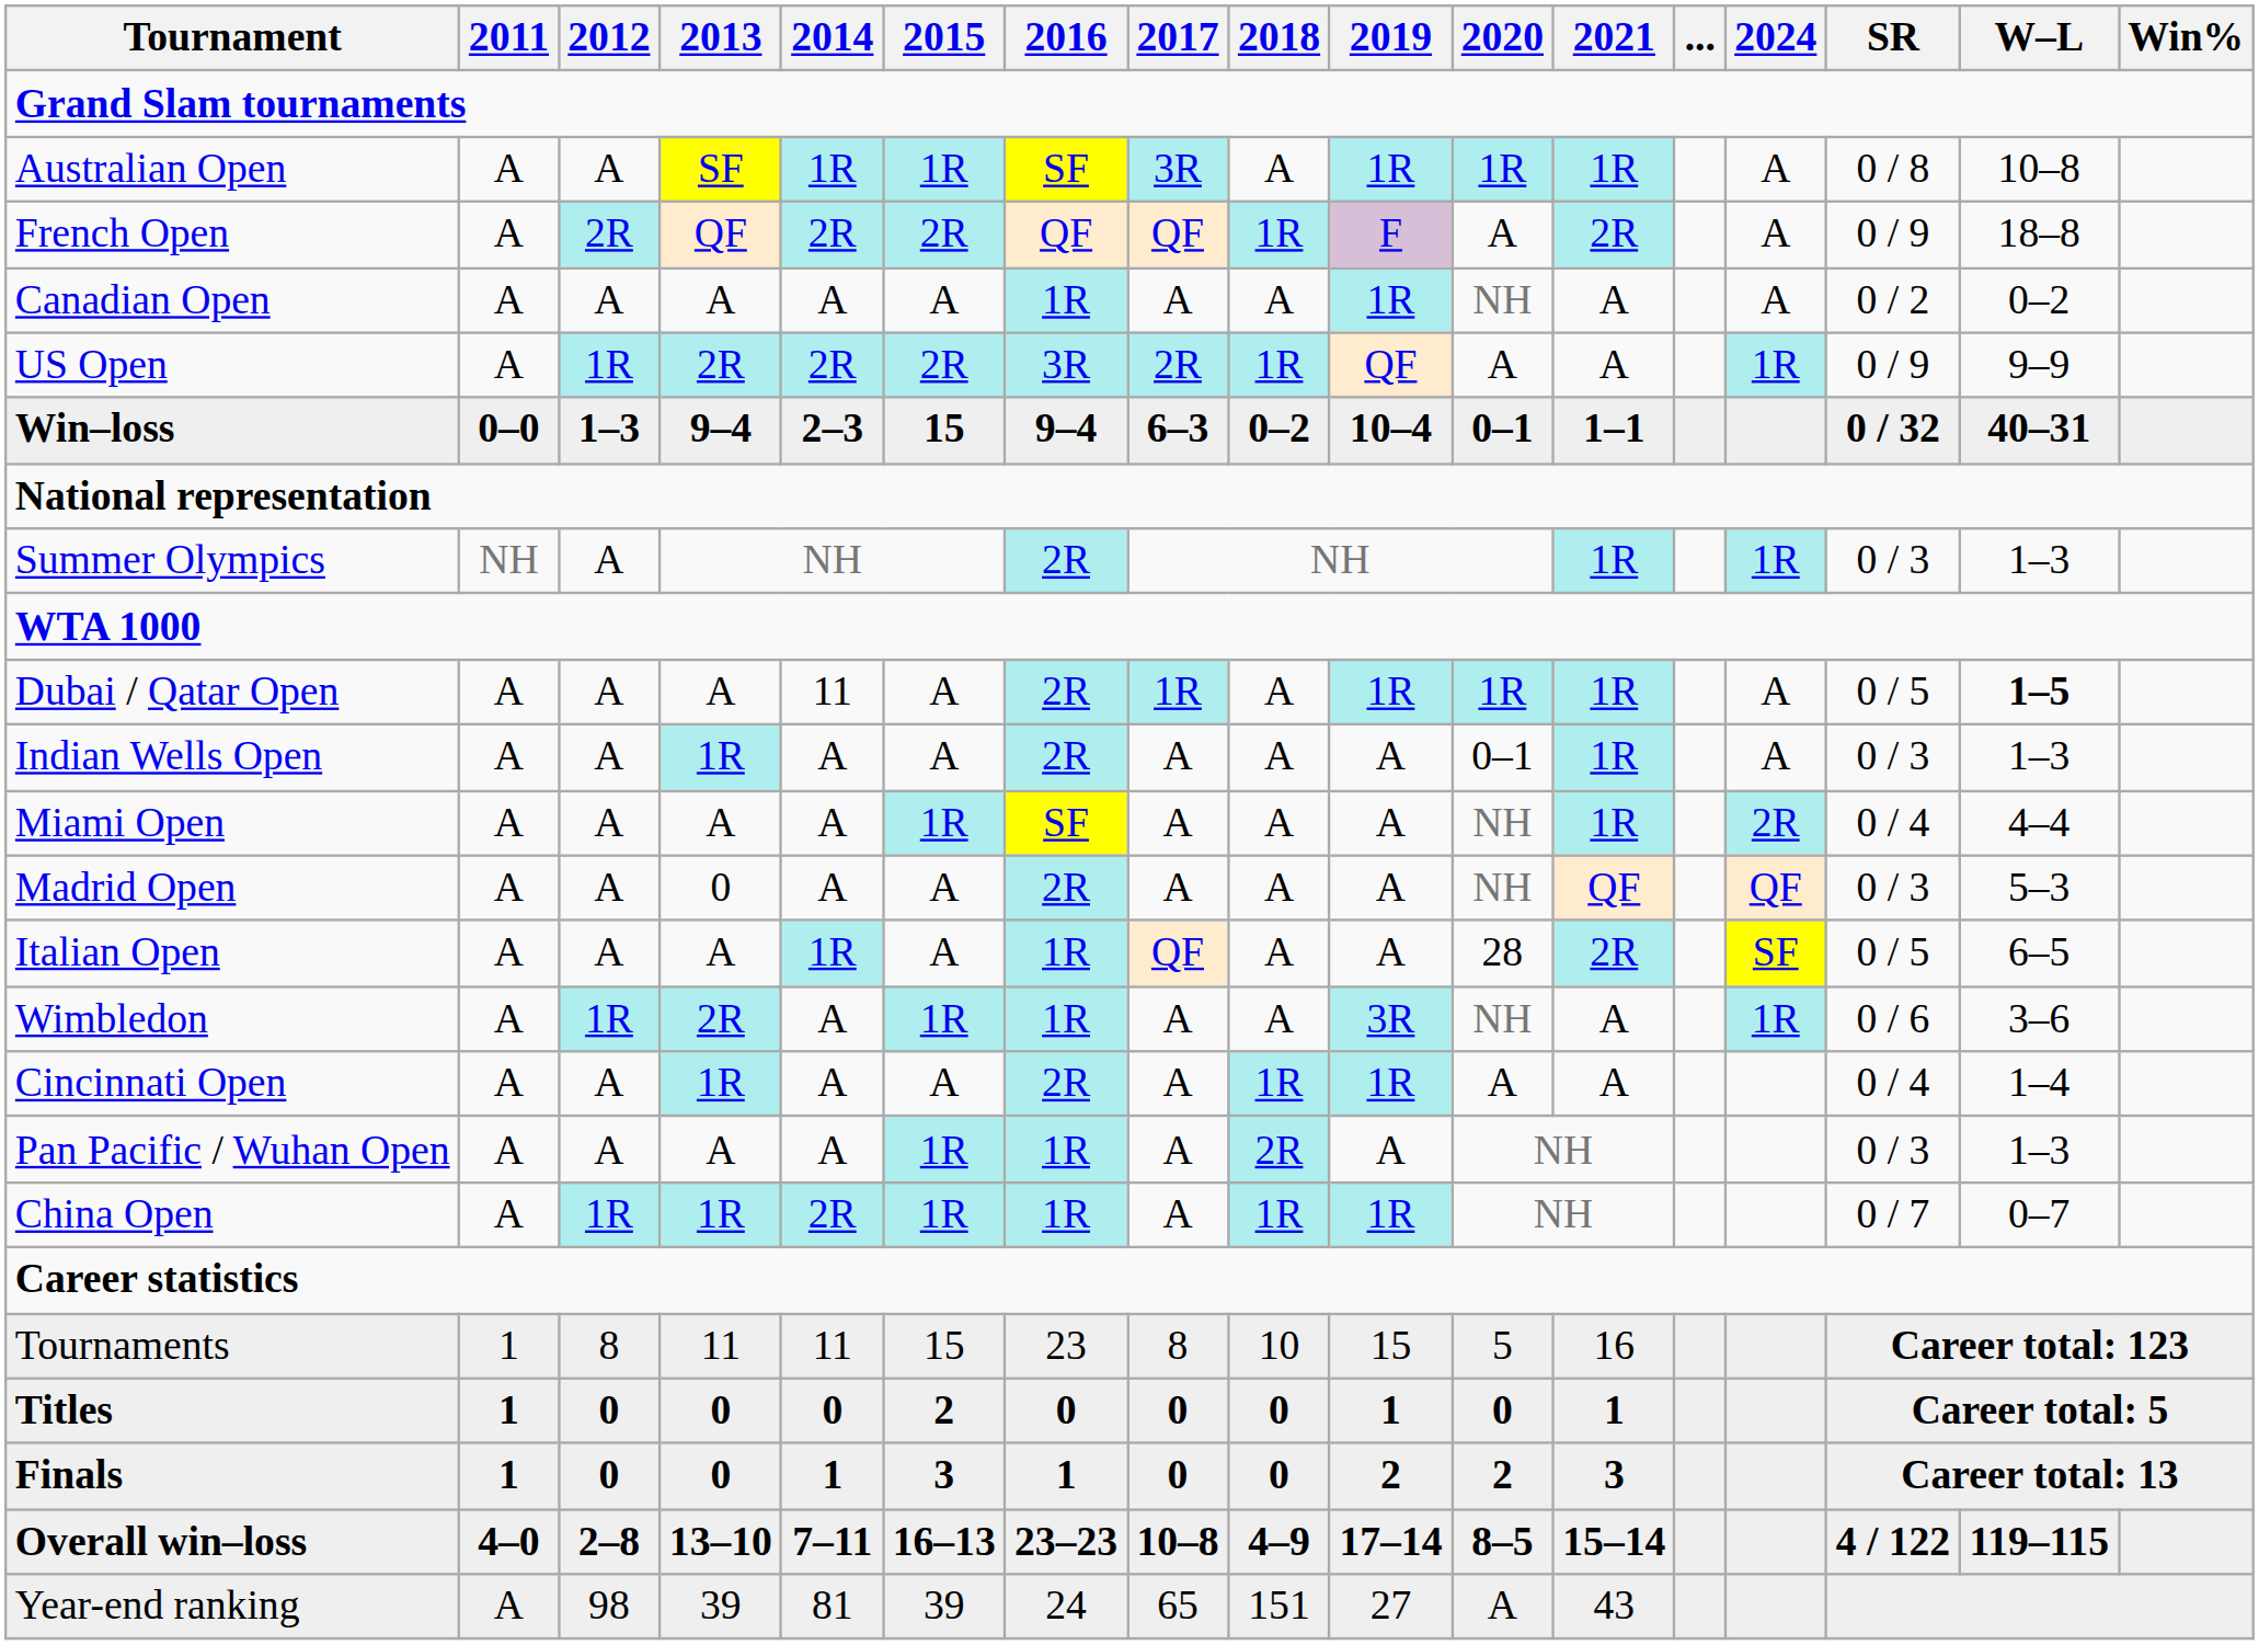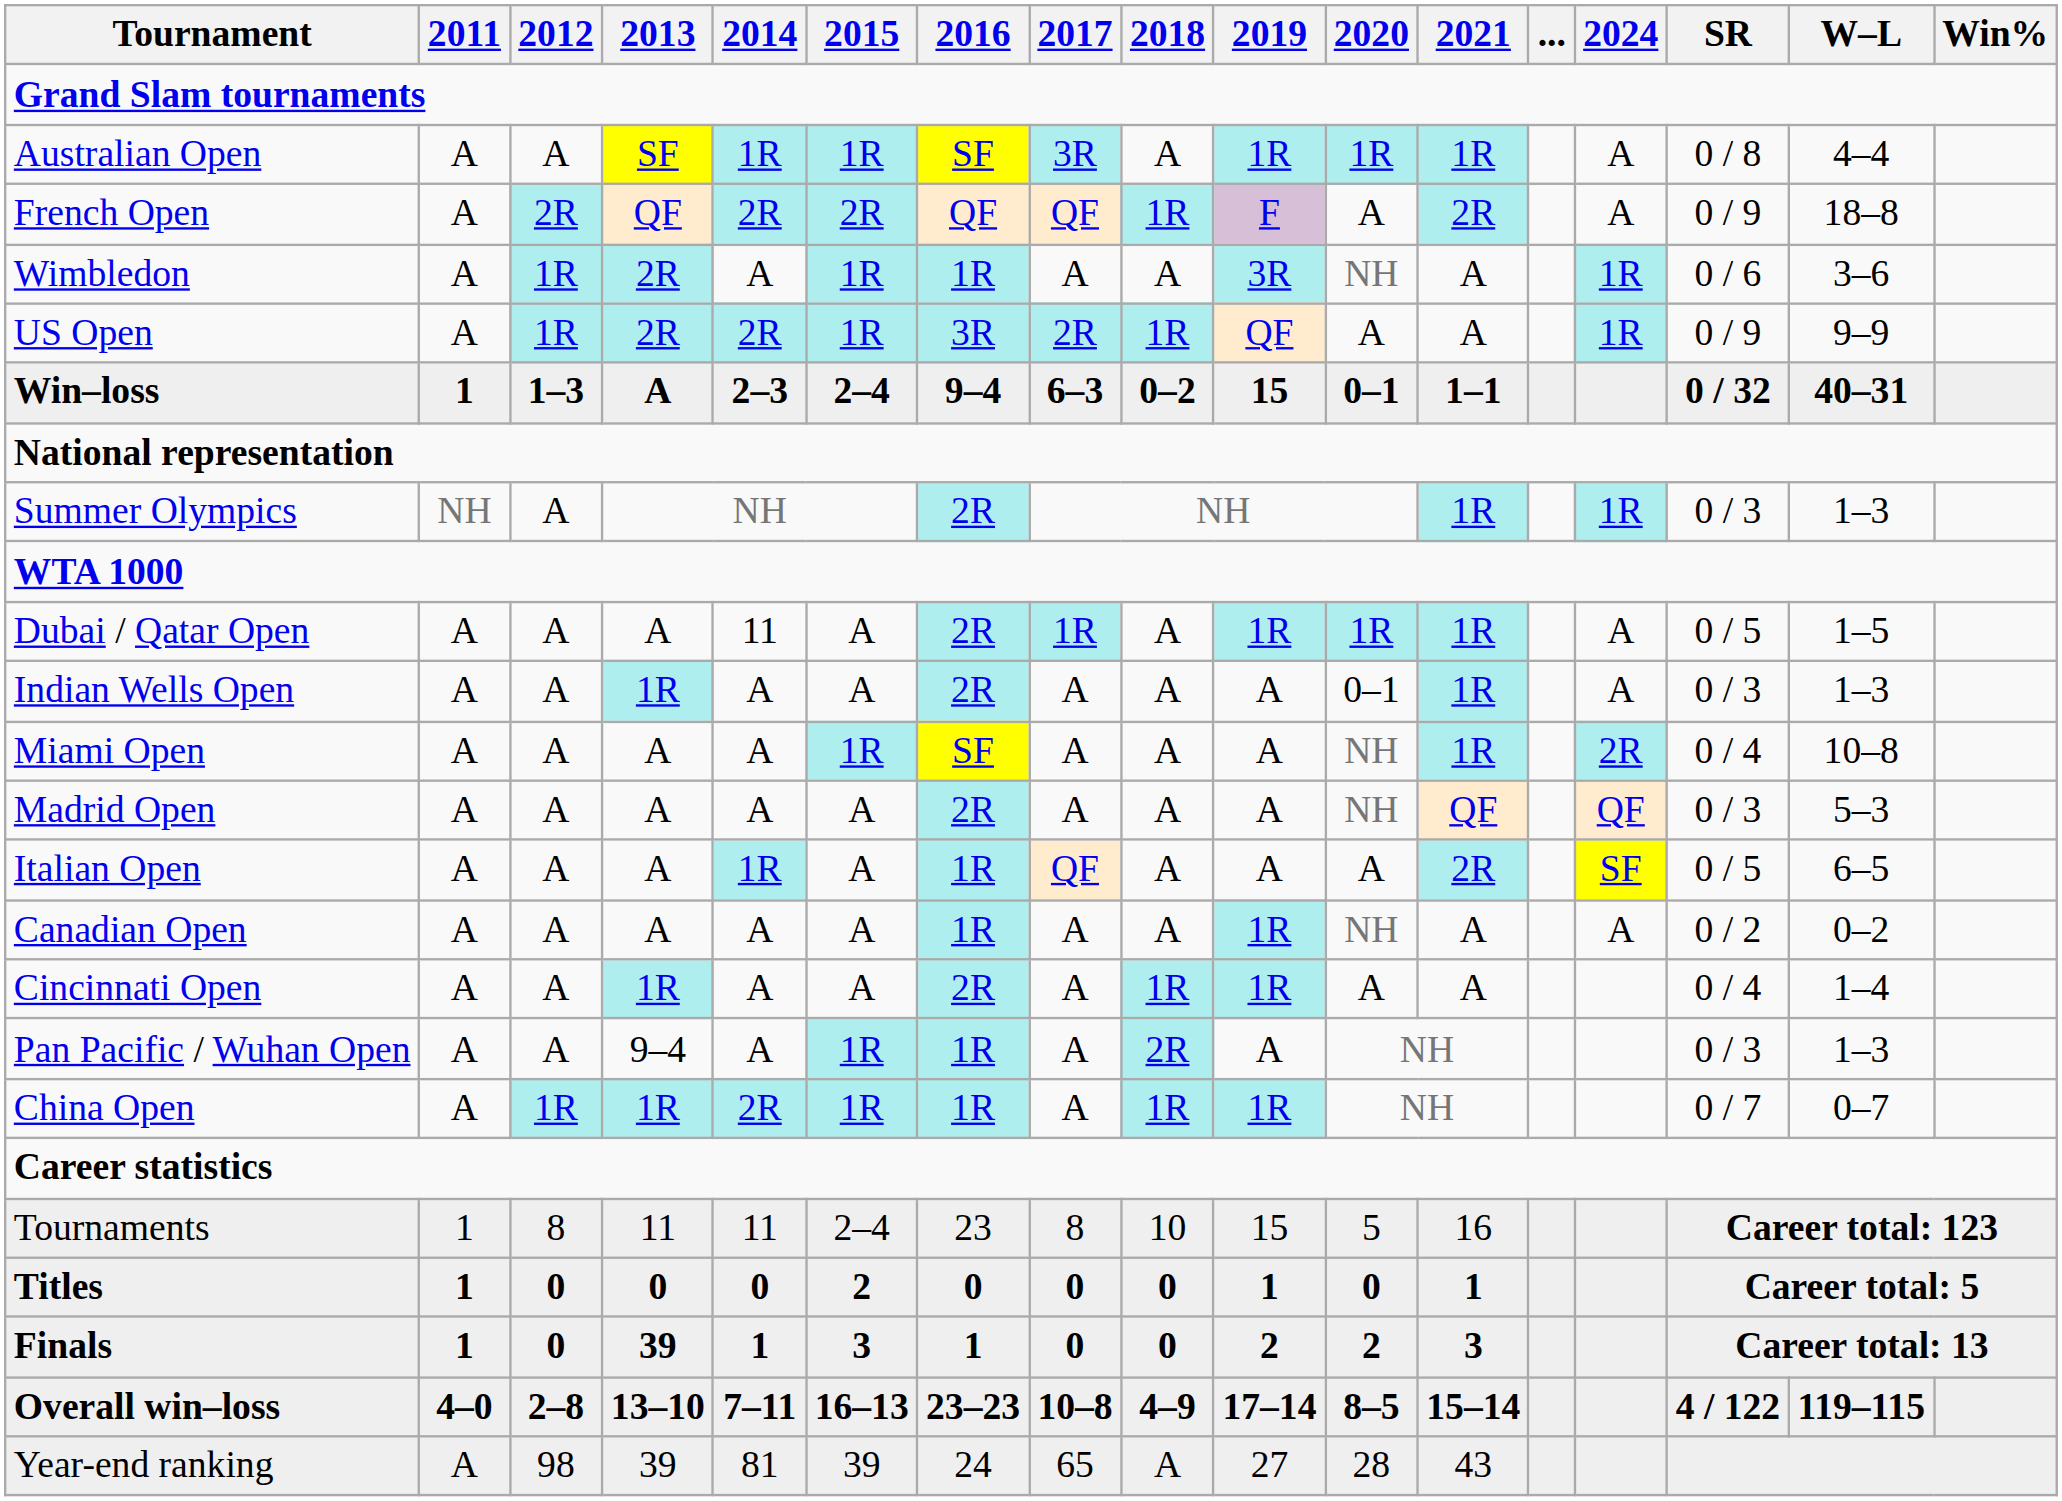 <table class="wikitable nowrap" style=text-align:center>
 <tr>
 <th>Tournament</th>
 <th><a href='#'>2011</a></th>
 <th><a href='#'>2012</a></th>
 <th><a href='#'>2013</a></th>
 <th><a href='#'>2014</a></th>
 <th><a href='#'>2015</a></th>
 <th><a href='#'>2016</a></th>
 <th><a href='#'>2017</a></th>
 <th><a href='#'>2018</a></th>
 <th><a href='#'>2019</a></th>
 <th><a href='#'>2020</a></th>
 <th><a href='#'>2021</a></th>
 <th>...</th>
 <th><a href='#'>2024</a></th>
 <th>SR</th>
 <th>W–L</th>
 <th>Win%</th>
 </tr>
 <tr>
 <td colspan="17" align="left"><strong><a href='#'>Grand Slam tournaments</a></strong></td>
 </tr>
 <tr>
 <td align=left><a href='#'>Australian Open</a></td>
 <td>A</td>
 <td>A</td>
 <td bgcolor=yellow><a href='#'>SF</a></td>
 <td style=background:#afeeee><a href='#'>1R</a></td>
 <td style=background:#afeeee><a href='#'>1R</a></td>
 <td style=background:yellow><a href='#'>SF</a></td>
 <td style=background:#afeeee><a href='#'>3R</a></td>
 <td>A</td>
 <td style=background:#afeeee><a href='#'>1R</a></td>
 <td style=background:#afeeee><a href='#'>1R</a></td>
 <td style=background:#afeeee><a href='#'>1R</a></td>
 <td></td>
 <td>A</td>
 <td>0 / 8</td>
-<td>10–8</td>
+<td>4–4</td>
 <td></td>
 </tr>
 <tr>
 <td align=left><a href='#'>French Open</a></td>
 <td>A</td>
 <td style=background:#afeeee><a href='#'>2R</a></td>
 <td bgcolor=ffebcd><a href='#'>QF</a></td>
 <td style=background:#afeeee><a href='#'>2R</a></td>
 <td style=background:#afeeee><a href='#'>2R</a></td>
 <td bgcolor=ffebcd><a href='#'>QF</a></td>
 <td bgcolor=ffebcd><a href='#'>QF</a></td>
 <td style=background:#afeeee><a href='#'>1R</a></td>
 <td bgcolor=thistle><a href='#'>F</a></td>
 <td>A</td>
 <td style=background:#afeeee><a href='#'>2R</a></td>
 <td></td>
 <td>A</td>
 <td>0 / 9</td>
 <td>18–8</td>
 <td></td>
 </tr>
 <tr>
-<td align=left><a href='#'>Canadian Open</a></td>
+<td align=left><a href='#'>Wimbledon</a></td>
+<td>A</td>
+<td style=background:#afeeee><a href='#'>1R</a></td>
+<td bgcolor=afeeee><a href='#'>2R</a></td>
+<td>A</td>
+<td style=background:#afeeee><a href='#'>1R</a></td>
+<td style=background:#afeeee><a href='#'>1R</a></td>
 <td>A</td>
 <td>A</td>
-<td>A</td>
-<td>A</td>
-<td>A</td>
-<td bgcolor=afeeee><a href='#'>1R</a></td>
-<td>A</td>
-<td>A</td>
-<td bgcolor=afeeee><a href='#'>1R</a></td>
+<td style=background:#afeeee><a href='#'>3R</a></td>
 <td style=color:#767676>NH</td>
 <td>A</td>
 <td></td>
-<td>A</td>
-<td>0 / 2</td>
-<td>0–2</td>
+<td style=background:#afeeee><a href='#'>1R</a></td>
+<td>0 / 6</td>
+<td>3–6</td>
 <td></td>
 </tr>
 <tr>
 <td align=left><a href='#'>US Open</a></td>
 <td>A</td>
 <td style=background:#afeeee><a href='#'>1R</a></td>
 <td style=background:#afeeee><a href='#'>2R</a></td>
 <td style=background:#afeeee><a href='#'>2R</a></td>
-<td style=background:#afeeee><a href='#'>2R</a></td>
+<td style=background:#afeeee><a href='#'>1R</a></td>
 <td style=background:#afeeee><a href='#'>3R</a></td>
 <td style=background:#afeeee><a href='#'>2R</a></td>
 <td style=background:#afeeee><a href='#'>1R</a></td>
 <td bgcolor=ffebcd><a href='#'>QF</a></td>
 <td>A</td>
 <td>A</td>
 <td></td>
 <td style=background:#afeeee><a href='#'>1R</a></td>
 <td>0 / 9</td>
 <td>9–9</td>
 <td></td>
 </tr>
 <tr style=background:#efefef;font-weight:bold>
 <td style=text-align:left>Win–loss</td>
-<td>0–0</td>
+<td>1</td>
 <td>1–3</td>
-<td>9–4</td>
+<td>A</td>
 <td>2–3</td>
-<td>15</td>
+<td>2–4</td>
 <td>9–4</td>
 <td>6–3</td>
 <td>0–2</td>
-<td>10–4</td>
+<td>15</td>
 <td>0–1</td>
 <td>1–1</td>
 <td></td>
 <td></td>
 <td>0 / 32</td>
 <td>40–31</td>
 <td></td>
 </tr>
 <tr>
 <td colspan="17" align="left"><strong>National representation</strong></td>
 </tr>
 <tr>
 <td align=left><a href='#'>Summer Olympics</a></td>
 <td style=color:#767676>NH</td>
 <td>A</td>
 <td style=color:#767676 colspan=3>NH</td>
 <td bgcolor=afeeee><a href='#'>2R</a></td>
 <td style=color:#767676 colspan=4>NH</td>
 <td bgcolor=afeeee><a href='#'>1R</a></td>
 <td></td>
 <td bgcolor=afeeee><a href='#'>1R</a></td>
 <td>0 / 3</td>
 <td>1–3</td>
 <td></td>
 </tr>
 <tr>
 <td colspan="17" align="left"><strong><a href='#'>WTA 1000</a></strong></td>
 </tr>
 <tr>
 <td align=left><a href='#'>Dubai</a> / <a href='#'>Qatar Open</a></td>
 <td>A</td>
 <td>A</td>
 <td>A</td>
 <td>11</td>
 <td>A</td>
 <td bgcolor=afeeee><a href='#'>2R</a></td>
 <td bgcolor=afeeee><a href='#'>1R</a></td>
 <td>A</td>
 <td bgcolor=afeeee><a href='#'>1R</a></td>
 <td bgcolor=afeeee><a href='#'>1R</a></td>
 <td bgcolor=afeeee><a href='#'>1R</a></td>
 <td></td>
 <td>A</td>
 <td>0 / 5</td>
-<td><strong>1–5</strong></td>
+<td>1–5</td>
 <td></td>
 </tr>
 <tr>
 <td align=left><a href='#'>Indian Wells Open</a></td>
 <td>A</td>
 <td>A</td>
 <td bgcolor=afeeee><a href='#'>1R</a></td>
 <td>A</td>
 <td>A</td>
 <td bgcolor=afeeee><a href='#'>2R</a></td>
 <td>A</td>
 <td>A</td>
 <td>A</td>
 <td>0–1</td>
 <td bgcolor=afeeee><a href='#'>1R</a></td>
 <td></td>
 <td>A</td>
 <td>0 / 3</td>
 <td>1–3</td>
 <td></td>
 </tr>
 <tr>
 <td align=left><a href='#'>Miami Open</a></td>
 <td>A</td>
 <td>A</td>
 <td>A</td>
 <td>A</td>
 <td bgcolor=afeeee><a href='#'>1R</a></td>
 <td bgcolor=yellow><a href='#'>SF</a></td>
 <td>A</td>
 <td>A</td>
 <td>A</td>
 <td style=color:#767676>NH</td>
 <td bgcolor=afeeee><a href='#'>1R</a></td>
 <td></td>
 <td bgcolor=afeeee><a href='#'>2R</a></td>
 <td>0 / 4</td>
-<td>4–4</td>
+<td>10–8</td>
 <td></td>
 </tr>
 <tr>
 <td align=left><a href='#'>Madrid Open</a></td>
 <td>A</td>
 <td>A</td>
-<td>0</td>
+<td>A</td>
 <td>A</td>
 <td>A</td>
 <td bgcolor=afeeee><a href='#'>2R</a></td>
 <td>A</td>
 <td>A</td>
 <td>A</td>
 <td style=color:#767676>NH</td>
 <td bgcolor=ffebcd><a href='#'>QF</a></td>
 <td></td>
 <td bgcolor=ffebcd><a href='#'>QF</a></td>
 <td>0 / 3</td>
 <td>5–3</td>
 <td></td>
 </tr>
 <tr>
 <td align=left><a href='#'>Italian Open</a></td>
 <td>A</td>
 <td>A</td>
 <td>A</td>
 <td bgcolor=afeeee><a href='#'>1R</a></td>
 <td>A</td>
 <td bgcolor=afeeee><a href='#'>1R</a></td>
 <td bgcolor=ffebcd><a href='#'>QF</a></td>
 <td>A</td>
 <td>A</td>
-<td>28</td>
+<td>A</td>
 <td bgcolor=afeeee><a href='#'>2R</a></td>
 <td></td>
 <td bgcolor=yellow><a href='#'>SF</a></td>
 <td>0 / 5</td>
 <td>6–5</td>
 <td></td>
 </tr>
 <tr>
-<td align=left><a href='#'>Wimbledon</a></td>
-<td>A</td>
-<td style=background:#afeeee><a href='#'>1R</a></td>
-<td bgcolor=afeeee><a href='#'>2R</a></td>
-<td>A</td>
-<td style=background:#afeeee><a href='#'>1R</a></td>
-<td style=background:#afeeee><a href='#'>1R</a></td>
+<td align=left><a href='#'>Canadian Open</a></td>
 <td>A</td>
 <td>A</td>
-<td style=background:#afeeee><a href='#'>3R</a></td>
+<td>A</td>
+<td>A</td>
+<td>A</td>
+<td bgcolor=afeeee><a href='#'>1R</a></td>
+<td>A</td>
+<td>A</td>
+<td bgcolor=afeeee><a href='#'>1R</a></td>
 <td style=color:#767676>NH</td>
 <td>A</td>
 <td></td>
-<td style=background:#afeeee><a href='#'>1R</a></td>
-<td>0 / 6</td>
-<td>3–6</td>
+<td>A</td>
+<td>0 / 2</td>
+<td>0–2</td>
 <td></td>
 </tr>
 <tr>
 <td align=left><a href='#'>Cincinnati Open</a></td>
 <td>A</td>
 <td>A</td>
 <td bgcolor=afeeee><a href='#'>1R</a></td>
 <td>A</td>
 <td>A</td>
 <td bgcolor=afeeee><a href='#'>2R</a></td>
 <td>A</td>
 <td bgcolor=afeeee><a href='#'>1R</a></td>
 <td bgcolor=afeeee><a href='#'>1R</a></td>
 <td>A</td>
 <td>A</td>
 <td></td>
 <td></td>
 <td>0 / 4</td>
 <td>1–4</td>
 <td></td>
 </tr>
 <tr>
 <td align=left><a href='#'>Pan Pacific</a> / <a href='#'>Wuhan Open</a></td>
 <td>A</td>
 <td>A</td>
-<td>A</td>
+<td>9–4</td>
 <td>A</td>
 <td bgcolor=afeeee><a href='#'>1R</a></td>
 <td bgcolor=afeeee><a href='#'>1R</a></td>
 <td>A</td>
 <td bgcolor=afeeee><a href='#'>2R</a></td>
 <td>A</td>
 <td colspan="2" style="color:#767676">NH</td>
 <td></td>
 <td></td>
 <td>0 / 3</td>
 <td>1–3</td>
 <td></td>
 </tr>
 <tr>
 <td align=left><a href='#'>China Open</a></td>
 <td>A</td>
 <td bgcolor=afeeee><a href='#'>1R</a></td>
 <td bgcolor=afeeee><a href='#'>1R</a></td>
 <td bgcolor=afeeee><a href='#'>2R</a></td>
 <td bgcolor=afeeee><a href='#'>1R</a></td>
 <td bgcolor=afeeee><a href='#'>1R</a></td>
 <td>A</td>
 <td bgcolor=afeeee><a href='#'>1R</a></td>
 <td bgcolor=afeeee><a href='#'>1R</a></td>
 <td style=color:#767676 colspan="2">NH</td>
 <td></td>
 <td></td>
 <td>0 / 7</td>
 <td>0–7</td>
 <td></td>
 </tr>
 <tr>
 <td colspan="17" align="left"><strong>Career statistics</strong></td>
 </tr>
 <tr bgcolor=efefef>
 <td align=left>Tournaments</td>
 <td>1</td>
 <td>8</td>
 <td>11</td>
 <td>11</td>
-<td>15</td>
+<td>2–4</td>
 <td>23</td>
 <td>8</td>
 <td>10</td>
 <td>15</td>
 <td>5</td>
 <td>16</td>
 <td></td>
 <td></td>
 <td colspan="3"><strong>Career total: 123</strong></td>
 </tr>
 <tr style=background:#efefef;font-weight:bold>
 <td align=left>Titles</td>
 <td>1</td>
 <td>0</td>
 <td>0</td>
 <td>0</td>
 <td>2</td>
 <td>0</td>
 <td>0</td>
 <td>0</td>
 <td>1</td>
 <td>0</td>
 <td>1</td>
 <td></td>
 <td></td>
 <td colspan="3">Career total: 5</td>
 </tr>
 <tr style=background:#efefef;font-weight:bold>
 <td align=left>Finals</td>
 <td>1</td>
 <td>0</td>
-<td>0</td>
+<td>39</td>
 <td>1</td>
 <td>3</td>
 <td>1</td>
 <td>0</td>
 <td>0</td>
 <td>2</td>
 <td>2</td>
 <td>3</td>
 <td></td>
 <td></td>
 <td colspan="3">Career total: 13</td>
 </tr>
 <tr style=background:#efefef;font-weight:bold>
 <td align=left>Overall win–loss</td>
 <td>4–0</td>
 <td>2–8</td>
 <td>13–10</td>
 <td>7–11</td>
 <td>16–13</td>
 <td>23–23</td>
 <td>10–8</td>
 <td>4–9</td>
 <td>17–14</td>
 <td>8–5</td>
 <td>15–14</td>
 <td></td>
 <td></td>
 <td>4 / 122</td>
 <td>119–115</td>
 <td></td>
 </tr>
 <tr bgcolor=efefef>
 <td align=left>Year-end ranking</td>
 <td>A</td>
 <td>98</td>
 <td>39</td>
 <td>81</td>
 <td>39</td>
 <td>24</td>
 <td>65</td>
-<td>151</td>
+<td>A</td>
 <td>27</td>
-<td>A</td>
+<td>28</td>
 <td>43</td>
 <td></td>
 <td></td>
 <td colspan="3"></td>
 </tr>
 </table>
